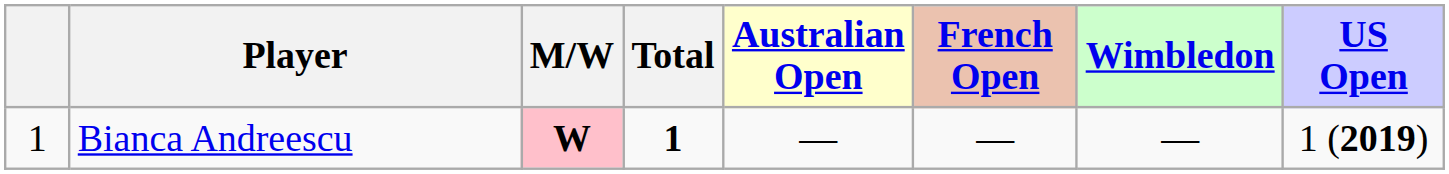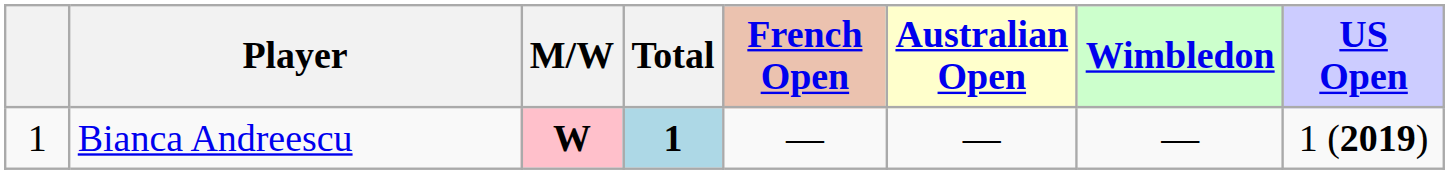 <table class="wikitable mw-datatable sortable" style="text-align:center;">
 <tr>
 <th data-sort-type="number" width="5%"></th>
 <th width="37%">Player</th>
 <th width="5%">M/W</th>
 <th data-sort-type="number" width="5%">Total</th>
+<th style="background-color:#EBC2AF;" data-sort-type="number" width="12%"><a href='#'>French<br> Open</a></th>
 <th style="background-color:#FFFFCC;" data-sort-type="number" width="12%"><a href='#'>Australian<br> Open</a></th>
-<th style="background-color:#EBC2AF;" data-sort-type="number" width="12%"><a href='#'>French<br> Open</a></th>
 <th style="background-color:#CCFFCC;" data-sort-type="number" width="12%"><a href='#'>Wimbledon</a></th>
 <th style="background-color:#CCCCFF;" data-sort-type="number" width="12%"><a href='#'>US<br> Open</a></th>
 </tr>
 <tr>
 <td>1</td>
 <td style="text-align:left"><a href='#'>Bianca Andreescu</a></td>
 <td style="background-color:pink;"><strong>W</strong></td>
-<td><strong>1</strong></td>
+<td style="background: lightblue;"><strong>1</strong></td>
 <td>—</td>
 <td>—</td>
 <td>—</td>
 <td>1 (<strong>2019</strong>)</td>
 </tr>
 </table>
